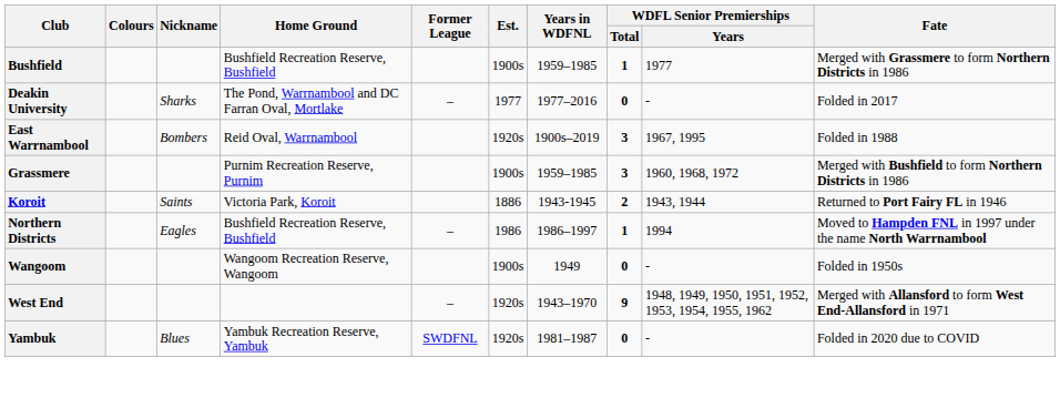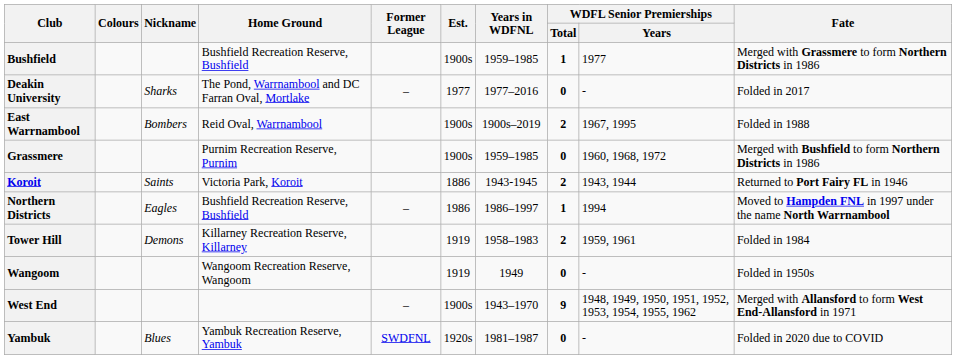 <table class="wikitable sortable"  style="width:100%">
 <tr>
 <th rowspan="2">Club</th>
 <th rowspan="2">Colours</th>
 <th rowspan="2">Nickname</th>
 <th rowspan="2">Home Ground</th>
 <th rowspan="2">Former League</th>
 <th rowspan="2">Est.</th>
 <th rowspan="2">Years in WDFNL</th>
 <th colspan="2">WDFL Senior Premierships</th>
 <th rowspan="2">Fate</th>
 </tr>
 <tr>
 <th>Total</th>
 <th>Years</th>
 </tr>
 <tr>
 <th style="text-align:left">Bushfield</th>
 <td></td>
 <td></td>
 <td>Bushfield Recreation Reserve, <a href='#'>Bushfield</a></td>
 <td style="text-align:center;"></td>
 <td style="text-align:center;">1900s</td>
 <td style="text-align:center;">1959–1985</td>
 <td style="text-align:center;"><strong>1</strong></td>
 <td>1977</td>
 <td>Merged with <strong>Grassmere</strong> to form <strong>Northern Districts</strong> in 1986</td>
 </tr>
 <tr>
 <th style="text-align:left">Deakin University </th>
 <td></td>
 <td><em>Sharks</em></td>
 <td>The Pond, <a href='#'>Warrnambool</a> and DC Farran Oval, <a href='#'>Mortlake</a></td>
 <td style="text-align:center;">–</td>
 <td style="text-align:center;">1977</td>
 <td style="text-align:center;">1977–2016</td>
 <td style="text-align:center;"><strong>0</strong></td>
 <td>-</td>
 <td>Folded in 2017</td>
 </tr>
 <tr>
 <th style="text-align:left">East Warrnambool</th>
 <td></td>
 <td><em>Bombers</em></td>
 <td>Reid Oval, <a href='#'>Warrnambool</a></td>
 <td style="text-align:center;"></td>
-<td style="text-align:center;">1920s</td>
+<td style="text-align:center;">1900s</td>
 <td style="text-align:center;">1900s–2019</td>
-<td style="text-align:center;"><strong>3</strong></td>
+<td style="text-align:center;"><strong>2</strong></td>
 <td>1967, 1995</td>
 <td>Folded in 1988</td>
 </tr>
 <tr>
 <th style="text-align:left">Grassmere</th>
 <td></td>
 <td></td>
 <td>Purnim Recreation Reserve, <a href='#'>Purnim</a></td>
 <td style="text-align:center;"></td>
 <td style="text-align:center;">1900s</td>
 <td style="text-align:center;">1959–1985</td>
-<td style="text-align:center;"><strong>3</strong></td>
+<td style="text-align:center;"><strong>0</strong></td>
 <td>1960, 1968, 1972</td>
 <td>Merged with <strong>Bushfield</strong> to form <strong>Northern Districts</strong> in 1986</td>
 </tr>
 <tr>
 <th style="text-align:left"><a href='#'>Koroit</a></th>
 <td></td>
 <td><em>Saints</em></td>
 <td>Victoria Park, <a href='#'>Koroit</a></td>
 <td style="text-align:center;"></td>
 <td style="text-align:center;">1886</td>
 <td style="text-align:center;">1943-1945</td>
 <td style="text-align:center;"><strong>2</strong></td>
 <td>1943, 1944</td>
 <td>Returned to <strong>Port Fairy FL</strong> in 1946</td>
 </tr>
 <tr>
 <th style="text-align:left">Northern Districts</th>
 <td></td>
 <td><em>Eagles</em></td>
 <td>Bushfield Recreation Reserve, <a href='#'>Bushfield</a></td>
 <td style="text-align:center;">–</td>
 <td style="text-align:center;">1986</td>
 <td style="text-align:center;">1986–1997</td>
 <td style="text-align:center;"><strong>1</strong></td>
 <td>1994</td>
 <td>Moved to <a href='#'><strong>Hampden FNL</strong></a> in 1997 under the name <strong>North Warrnambool</strong></td>
 </tr>
 <tr>
+<th style="text-align:left">Tower Hill</th>
+<td></td>
+<td><em>Demons</em></td>
+<td>Killarney Recreation Reserve, <a href='#'>Killarney</a></td>
+<td style="text-align:center;"></td>
+<td style="text-align:center;">1919</td>
+<td style="text-align:center;">1958–1983</td>
+<td style="text-align:center;"><strong>2</strong></td>
+<td>1959, 1961</td>
+<td>Folded in 1984</td>
+</tr>
+<tr>
 <th style="text-align:left">Wangoom</th>
 <td></td>
 <td></td>
 <td>Wangoom Recreation Reserve, Wangoom</td>
 <td style="text-align:center;"></td>
-<td style="text-align:center;">1900s</td>
+<td style="text-align:center;">1919</td>
 <td style="text-align:center;">1949</td>
 <td style="text-align:center;"><strong>0</strong></td>
 <td>-</td>
 <td>Folded in 1950s</td>
 </tr>
 <tr>
 <th style="text-align:left">West End</th>
 <td></td>
 <td></td>
 <td></td>
 <td style="text-align:center;">–</td>
-<td style="text-align:center;">1920s</td>
+<td style="text-align:center;">1900s</td>
 <td style="text-align:center;">1943–1970</td>
 <td style="text-align:center;"><strong>9</strong></td>
 <td>1948, 1949, 1950, 1951, 1952, 1953, 1954, 1955, 1962</td>
 <td>Merged with <strong>Allansford</strong> to form <strong>West End-Allansford</strong> in 1971</td>
 </tr>
 <tr>
 <th style="text-align:left">Yambuk</th>
 <td></td>
 <td><em>Blues</em></td>
 <td>Yambuk Recreation Reserve, <a href='#'>Yambuk</a></td>
 <td style="text-align:center;"><a href='#'>SWDFNL</a></td>
 <td style="text-align:center;">1920s</td>
 <td style="text-align:center;">1981–1987</td>
 <td style="text-align:center;"><strong>0</strong></td>
 <td>-</td>
 <td>Folded in 2020 due to COVID</td>
 </tr>
 </table>
